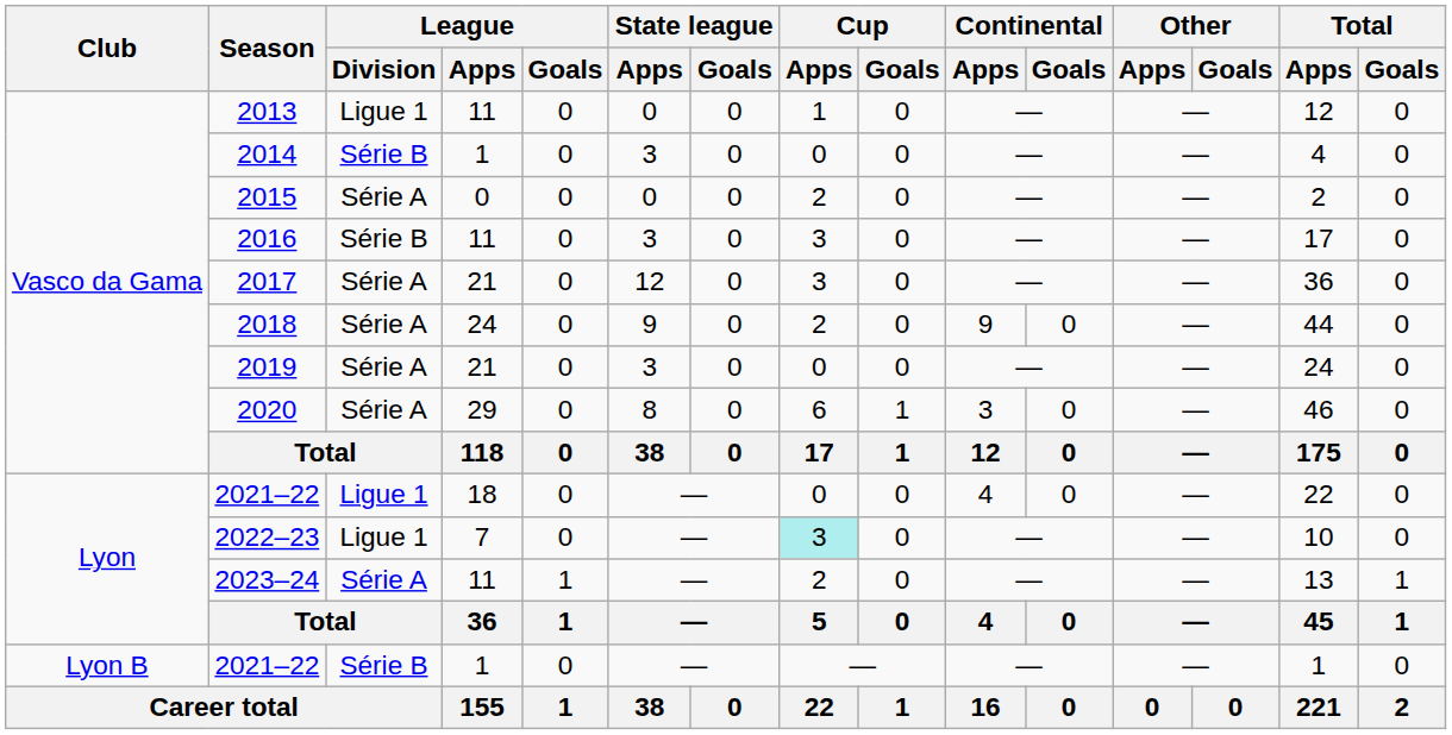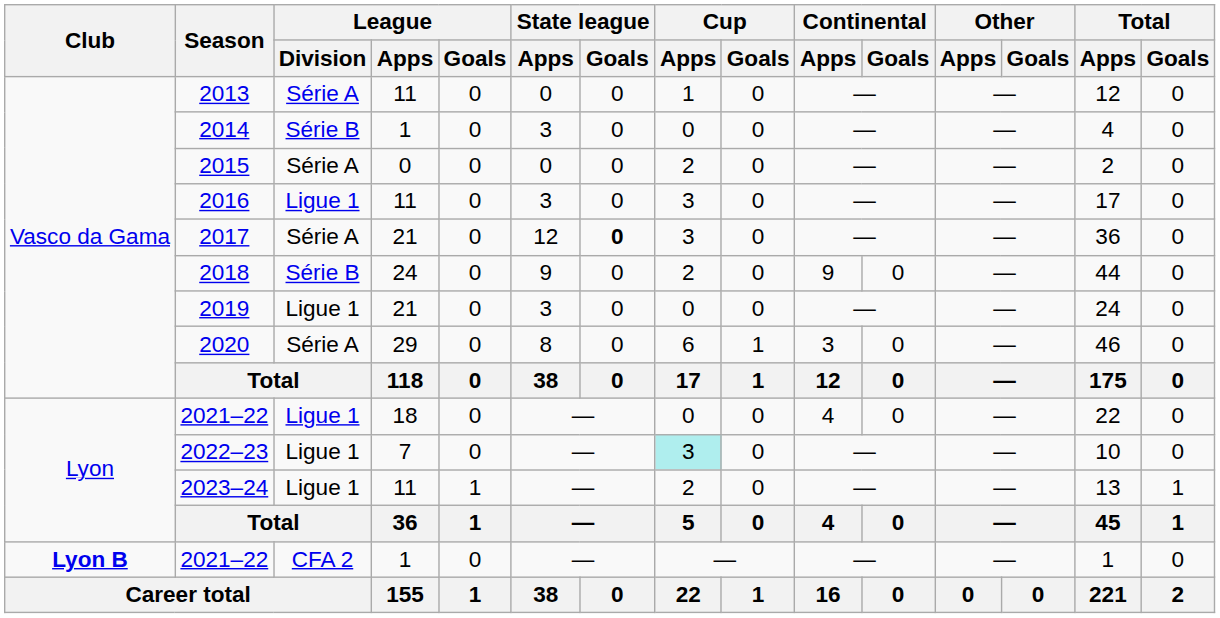 <table class="wikitable" style="text-align:center">
 <tr>
 <th rowspan="2">Club</th>
 <th rowspan="2">Season</th>
 <th colspan="3">League</th>
 <th colspan="2">State league</th>
 <th colspan="2">Cup</th>
 <th colspan="2">Continental</th>
 <th colspan="2">Other</th>
 <th colspan="2">Total</th>
 </tr>
 <tr>
 <th>Division</th>
 <th>Apps</th>
 <th>Goals</th>
 <th>Apps</th>
 <th>Goals</th>
 <th>Apps</th>
 <th>Goals</th>
 <th>Apps</th>
 <th>Goals</th>
 <th>Apps</th>
 <th>Goals</th>
 <th>Apps</th>
 <th>Goals</th>
 </tr>
 <tr>
 <td rowspan="9"><a href='#'>Vasco da Gama</a></td>
 <td><a href='#'>2013</a></td>
-<td>Ligue 1</td>
+<td><a href='#'>Série A</a></td>
 <td>11</td>
 <td>0</td>
 <td>0</td>
 <td>0</td>
 <td>1</td>
 <td>0</td>
 <td colspan="2">—</td>
 <td colspan="2">—</td>
 <td>12</td>
 <td>0</td>
 </tr>
 <tr>
 <td><a href='#'>2014</a></td>
 <td><a href='#'>Série B</a></td>
 <td>1</td>
 <td>0</td>
 <td>3</td>
 <td>0</td>
 <td>0</td>
 <td>0</td>
 <td colspan="2">—</td>
 <td colspan="2">—</td>
 <td>4</td>
 <td>0</td>
 </tr>
 <tr>
 <td><a href='#'>2015</a></td>
 <td>Série A</td>
 <td>0</td>
 <td>0</td>
 <td>0</td>
 <td>0</td>
 <td>2</td>
 <td>0</td>
 <td colspan="2">—</td>
 <td colspan="2">—</td>
 <td>2</td>
 <td>0</td>
 </tr>
 <tr>
 <td><a href='#'>2016</a></td>
-<td>Série B</td>
+<td><a href='#'>Ligue 1</a></td>
 <td>11</td>
 <td>0</td>
 <td>3</td>
 <td>0</td>
 <td>3</td>
 <td>0</td>
 <td colspan="2">—</td>
 <td colspan="2">—</td>
 <td>17</td>
 <td>0</td>
 </tr>
 <tr>
 <td><a href='#'>2017</a></td>
 <td>Série A</td>
 <td>21</td>
 <td>0</td>
 <td>12</td>
-<td>0</td>
+<td><strong>0</strong></td>
 <td>3</td>
 <td>0</td>
 <td colspan="2">—</td>
 <td colspan="2">—</td>
 <td>36</td>
 <td>0</td>
 </tr>
 <tr>
 <td><a href='#'>2018</a></td>
-<td>Série A</td>
+<td><a href='#'>Série B</a></td>
 <td>24</td>
 <td>0</td>
 <td>9</td>
 <td>0</td>
 <td>2</td>
 <td>0</td>
 <td>9</td>
 <td>0</td>
 <td colspan="2">—</td>
 <td>44</td>
 <td>0</td>
 </tr>
 <tr>
 <td><a href='#'>2019</a></td>
-<td>Série A</td>
+<td>Ligue 1</td>
 <td>21</td>
 <td>0</td>
 <td>3</td>
 <td>0</td>
 <td>0</td>
 <td>0</td>
 <td colspan="2">—</td>
 <td colspan="2">—</td>
 <td>24</td>
 <td>0</td>
 </tr>
 <tr>
 <td><a href='#'>2020</a></td>
 <td>Série A</td>
 <td>29</td>
 <td>0</td>
 <td>8</td>
 <td>0</td>
 <td>6</td>
 <td>1</td>
 <td>3</td>
 <td>0</td>
 <td colspan="2">—</td>
 <td>46</td>
 <td>0</td>
 </tr>
 <tr>
 <th colspan="2">Total</th>
 <th>118</th>
 <th>0</th>
 <th>38</th>
 <th>0</th>
 <th>17</th>
 <th>1</th>
 <th>12</th>
 <th>0</th>
 <th colspan="2">—</th>
 <th>175</th>
 <th>0</th>
 </tr>
 <tr>
 <td rowspan="4"><a href='#'>Lyon</a></td>
 <td><a href='#'>2021–22</a></td>
 <td><a href='#'>Ligue 1</a></td>
 <td>18</td>
 <td>0</td>
 <td colspan="2">—</td>
 <td>0</td>
 <td>0</td>
 <td>4</td>
 <td>0</td>
 <td colspan="2">—</td>
 <td>22</td>
 <td>0</td>
 </tr>
 <tr>
 <td><a href='#'>2022–23</a></td>
 <td>Ligue 1</td>
 <td>7</td>
 <td>0</td>
 <td colspan="2">—</td>
 <td style="background: paleturquoise;">3</td>
 <td>0</td>
 <td colspan="2">—</td>
 <td colspan="2">—</td>
 <td>10</td>
 <td>0</td>
 </tr>
 <tr>
 <td><a href='#'>2023–24</a></td>
-<td><a href='#'>Série A</a></td>
+<td>Ligue 1</td>
 <td>11</td>
 <td>1</td>
 <td colspan="2">—</td>
 <td>2</td>
 <td>0</td>
 <td colspan="2">—</td>
 <td colspan="2">—</td>
 <td>13</td>
 <td>1</td>
 </tr>
 <tr>
 <th colspan="2">Total</th>
 <th>36</th>
 <th>1</th>
 <th colspan="2">—</th>
 <th>5</th>
 <th>0</th>
 <th>4</th>
 <th>0</th>
 <th colspan="2">—</th>
 <th>45</th>
 <th>1</th>
 </tr>
 <tr>
-<td><a href='#'>Lyon B</a></td>
+<td><strong><a href='#'>Lyon B</a></strong></td>
 <td><a href='#'>2021–22</a></td>
-<td><a href='#'>Série B</a></td>
+<td><a href='#'>CFA 2</a></td>
 <td>1</td>
 <td>0</td>
 <td colspan="2">—</td>
 <td colspan="2">—</td>
 <td colspan="2">—</td>
 <td colspan="2">—</td>
 <td>1</td>
 <td>0</td>
 </tr>
 <tr>
 <th colspan="3">Career total</th>
 <th>155</th>
 <th>1</th>
 <th>38</th>
 <th>0</th>
 <th>22</th>
 <th>1</th>
 <th>16</th>
 <th>0</th>
 <th>0</th>
 <th>0</th>
 <th>221</th>
 <th>2</th>
 </tr>
 </table>
